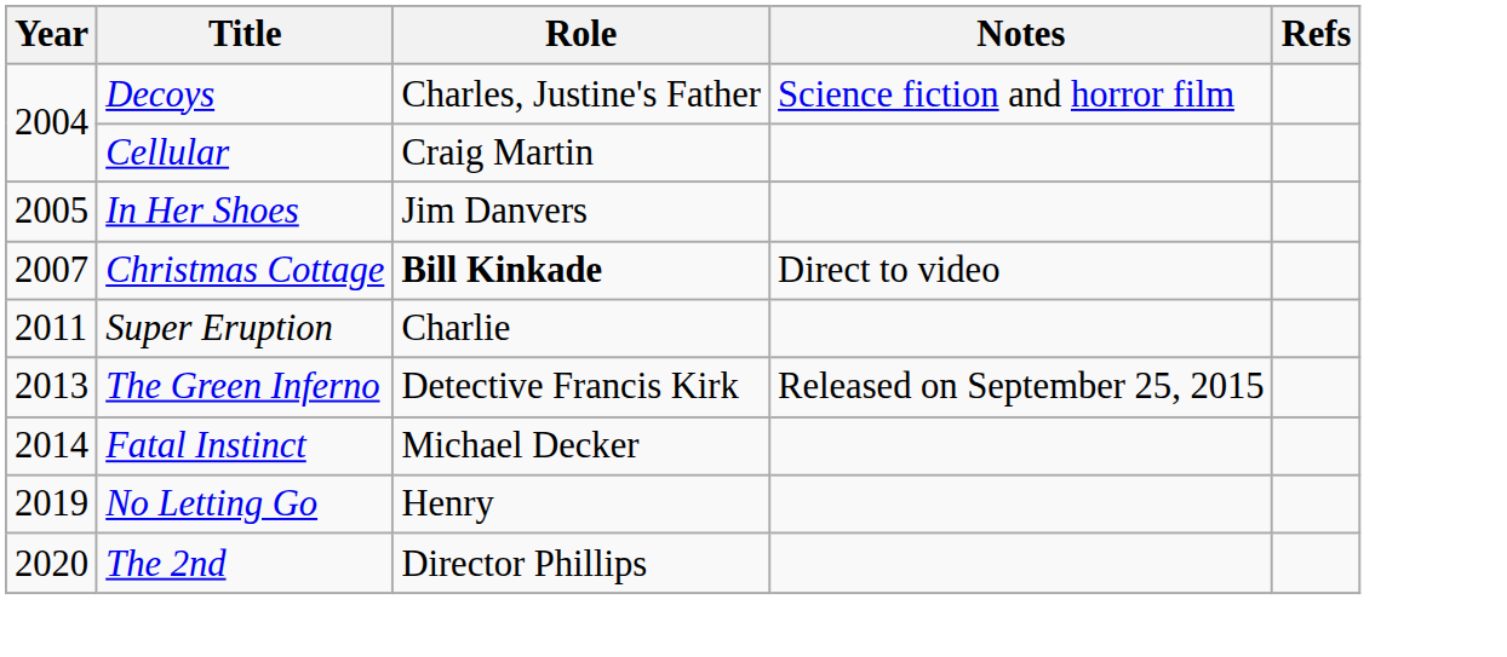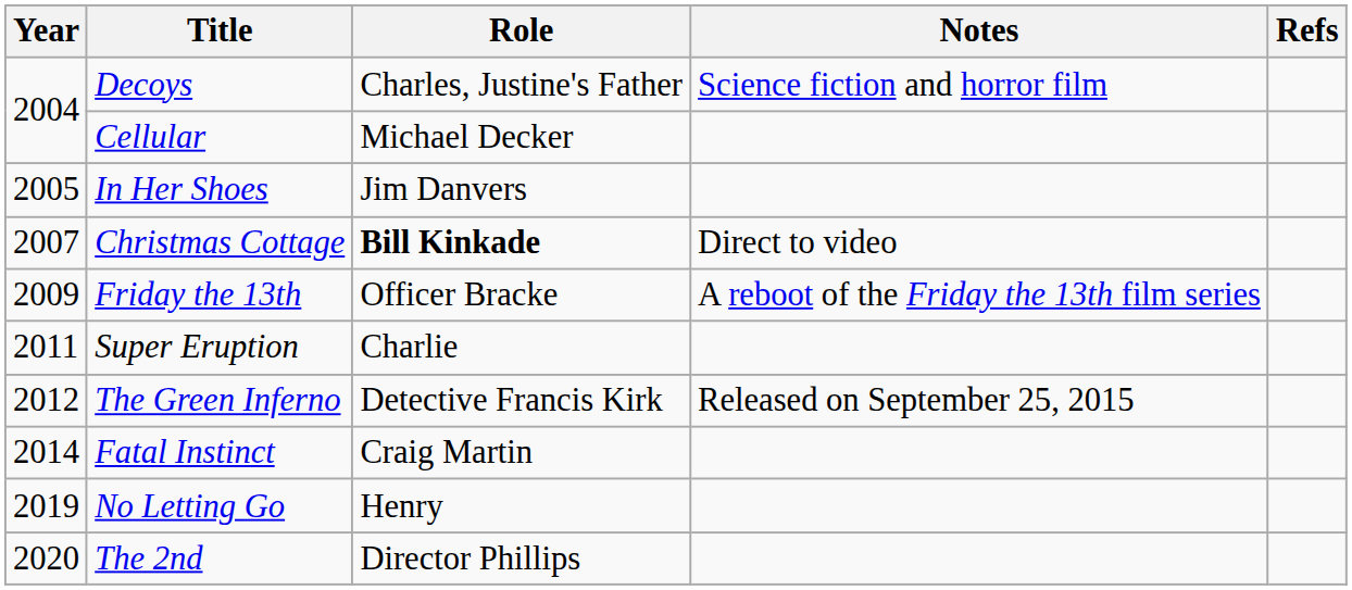 <table class="wikitable sortable">
 <tr>
 <th>Year</th>
 <th>Title</th>
 <th>Role</th>
 <th class="unsortable">Notes</th>
 <th class="unsortable">Refs</th>
 </tr>
 <tr>
 <td rowspan="2">2004</td>
 <td><em><a href='#'>Decoys</a></em></td>
 <td>Charles, Justine's Father</td>
 <td><a href='#'>Science fiction</a> and <a href='#'>horror film</a></td>
 <td></td>
 </tr>
 <tr>
 <td><em><a href='#'>Cellular</a></em></td>
-<td>Craig Martin</td>
+<td>Michael Decker</td>
 <td></td>
 <td></td>
 </tr>
 <tr>
 <td>2005</td>
 <td><em><a href='#'>In Her Shoes</a></em></td>
 <td>Jim Danvers</td>
 <td></td>
 <td></td>
 </tr>
 <tr>
 <td>2007</td>
 <td><em><a href='#'>Christmas Cottage</a></em></td>
 <td><strong>Bill Kinkade</strong></td>
 <td>Direct to video</td>
 <td></td>
 </tr>
 <tr>
+<td>2009</td>
+<td><em><a href='#'>Friday the 13th</a></em></td>
+<td>Officer Bracke</td>
+<td>A <a href='#'>reboot</a> of the <a href='#'><em>Friday the 13th</em> film series</a></td>
+<td></td>
+</tr>
+<tr>
 <td>2011</td>
 <td><em>Super Eruption</em></td>
 <td>Charlie</td>
 <td></td>
 <td></td>
 </tr>
 <tr>
-<td>2013</td>
+<td>2012</td>
 <td><em><a href='#'>The Green Inferno</a></em></td>
 <td>Detective Francis Kirk</td>
 <td>Released on September 25, 2015</td>
 <td></td>
 </tr>
 <tr>
 <td>2014</td>
 <td><em><a href='#'>Fatal Instinct</a></em></td>
-<td>Michael Decker</td>
+<td>Craig Martin</td>
 <td></td>
 <td></td>
 </tr>
 <tr>
 <td>2019</td>
 <td><em><a href='#'>No Letting Go</a></em></td>
 <td>Henry</td>
 <td></td>
 <td></td>
 </tr>
 <tr>
 <td>2020</td>
 <td><em><a href='#'>The 2nd</a></em></td>
 <td>Director Phillips</td>
 <td></td>
 <td></td>
 </tr>
 </table>
